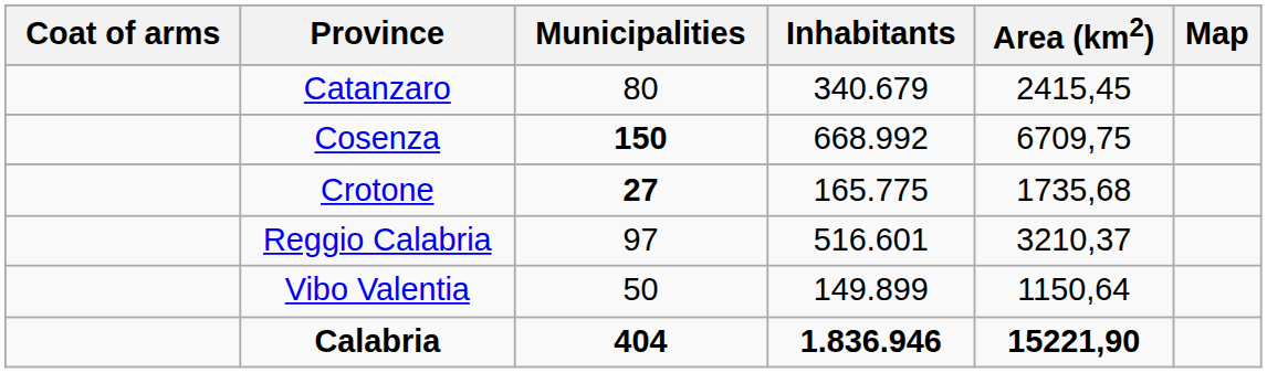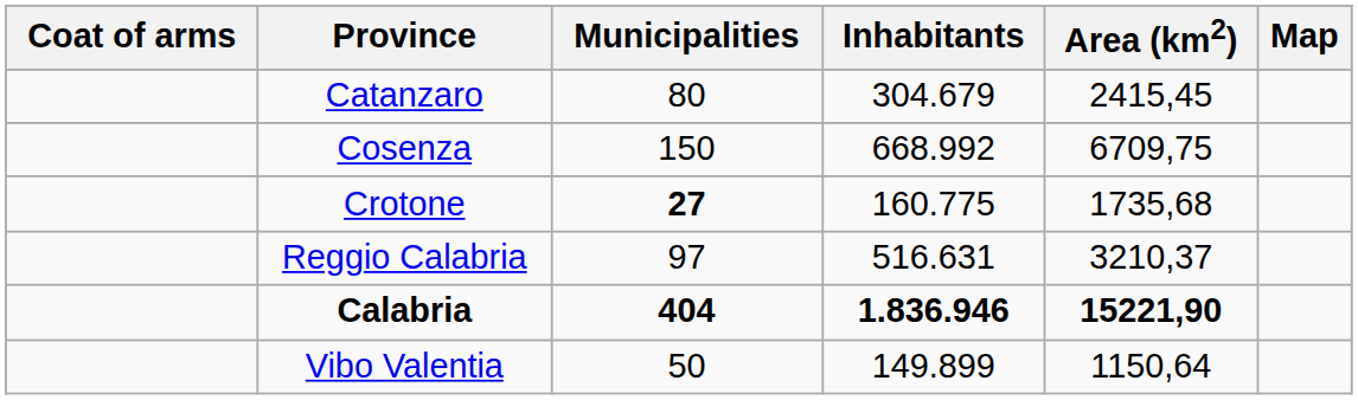 <table class="wikitable center" style="text-align:center; width:50%;">
 <tr>
 <th>Coat of arms</th>
 <th>Province</th>
 <th>Municipalities</th>
 <th>Inhabitants</th>
 <th>Area (km<sup>2</sup>)</th>
 <th>Map</th>
 </tr>
 <tr>
 <td></td>
 <td><a href='#'>Catanzaro</a></td>
 <td>80</td>
-<td>340.679</td>
+<td>304.679</td>
 <td>2415,45</td>
 <td></td>
 </tr>
 <tr>
 <td></td>
 <td><a href='#'>Cosenza</a></td>
-<td><strong>150</strong></td>
+<td>150</td>
 <td>668.992</td>
 <td>6709,75</td>
 <td></td>
 </tr>
 <tr>
 <td></td>
 <td><a href='#'>Crotone</a></td>
 <td><strong>27</strong></td>
-<td>165.775</td>
+<td>160.775</td>
 <td>1735,68</td>
 <td></td>
 </tr>
 <tr>
 <td></td>
 <td><a href='#'>Reggio Calabria</a></td>
 <td>97</td>
-<td>516.601</td>
+<td>516.631</td>
 <td>3210,37</td>
+<td></td>
+</tr>
+<tr>
+<td></td>
+<td><strong>Calabria</strong></td>
+<td><strong>404</strong></td>
+<td><strong>1.836.946</strong></td>
+<td><strong>15221,90</strong></td>
 <td></td>
 </tr>
 <tr>
 <td></td>
 <td><a href='#'>Vibo Valentia</a></td>
 <td>50</td>
 <td>149.899</td>
 <td>1150,64</td>
 <td></td>
 </tr>
-<tr>
-<td></td>
-<td><strong>Calabria</strong></td>
-<td><strong>404</strong></td>
-<td><strong>1.836.946</strong></td>
-<td><strong>15221,90</strong></td>
-<td></td>
-</tr>
 </table>
